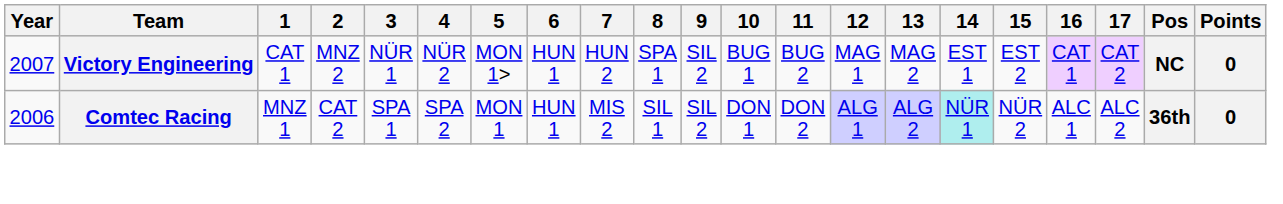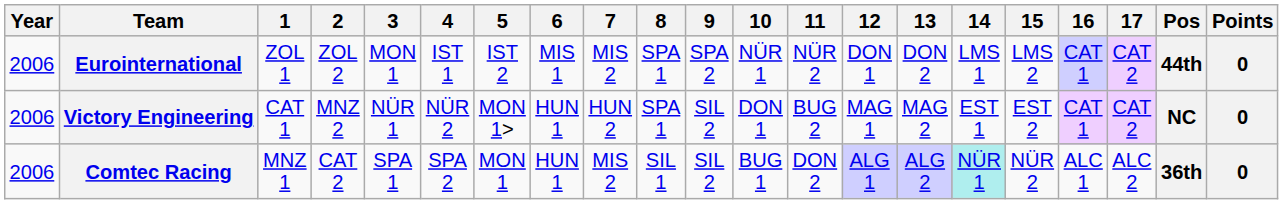 <table class="wikitable" style="text-align:center; font-size:85%">
 <tr>
 <th>Year</th>
 <th>Team</th>
 <th>1</th>
 <th>2</th>
 <th>3</th>
 <th>4</th>
 <th>5</th>
 <th>6</th>
 <th>7</th>
 <th>8</th>
 <th>9</th>
 <th>10</th>
 <th>11</th>
 <th>12</th>
 <th>13</th>
 <th>14</th>
 <th>15</th>
 <th>16</th>
 <th>17</th>
 <th>Pos</th>
 <th>Points</th>
 </tr>
 <tr>
-<td><a href='#'>2007</a></td>
+<td><a href='#'>2006</a></td>
+<th><a href='#'>Eurointernational</a></th>
+<td><a href='#'>ZOL<br>1</a></td>
+<td><a href='#'>ZOL<br>2</a></td>
+<td><a href='#'>MON<br>1</a></td>
+<td><a href='#'>IST<br>1</a></td>
+<td><a href='#'>IST<br>2</a></td>
+<td><a href='#'>MIS<br>1</a></td>
+<td><a href='#'>MIS<br>2</a></td>
+<td><a href='#'>SPA<br>1</a></td>
+<td><a href='#'>SPA<br>2</a></td>
+<td><a href='#'>NÜR<br>1</a></td>
+<td><a href='#'>NÜR<br>2</a></td>
+<td><a href='#'>DON<br>1</a></td>
+<td><a href='#'>DON<br>2</a></td>
+<td><a href='#'>LMS<br>1</a></td>
+<td><a href='#'>LMS<br>2</a></td>
+<td style="background:#CFCFFF;"><a href='#'>CAT<br>1</a><br></td>
+<td style="background:#EFCFFF;"><a href='#'>CAT<br>2</a><br></td>
+<th>44th</th>
+<th>0</th>
+</tr>
+<tr>
+<td><a href='#'>2006</a></td>
 <th nowrap><a href='#'>Victory Engineering</a></th>
 <td><a href='#'>CAT<br>1</a></td>
 <td><a href='#'>MNZ<br>2</a></td>
 <td><a href='#'>NÜR<br>1</a></td>
 <td><a href='#'>NÜR<br>2</a></td>
 <td><a href='#'>MON<br>1</a>></td>
 <td><a href='#'>HUN<br>1</a></td>
 <td><a href='#'>HUN<br>2</a></td>
 <td><a href='#'>SPA<br>1</a></td>
 <td><a href='#'>SIL<br>2</a></td>
-<td><a href='#'>BUG<br>1</a></td>
+<td><a href='#'>DON<br>1</a></td>
 <td><a href='#'>BUG<br>2</a></td>
 <td><a href='#'>MAG<br>1</a></td>
 <td><a href='#'>MAG<br>2</a></td>
 <td><a href='#'>EST<br>1</a></td>
 <td><a href='#'>EST<br>2</a></td>
 <td style="background:#EFCFFF;"><a href='#'>CAT<br>1</a><br></td>
 <td style="background:#EFCFFF;"><a href='#'>CAT<br>2</a><br></td>
 <th>NC</th>
 <th>0</th>
 </tr>
 <tr>
 <td><a href='#'>2006</a></td>
 <th nowrap><a href='#'>Comtec Racing</a></th>
 <td><a href='#'>MNZ<br>1</a></td>
 <td><a href='#'>CAT<br>2</a></td>
 <td><a href='#'>SPA<br>1</a></td>
 <td><a href='#'>SPA<br>2</a></td>
 <td><a href='#'>MON<br>1</a></td>
 <td><a href='#'>HUN<br>1</a></td>
 <td><a href='#'>MIS<br>2</a></td>
 <td><a href='#'>SIL<br>1</a></td>
 <td><a href='#'>SIL<br>2</a></td>
-<td><a href='#'>DON<br>1</a></td>
+<td><a href='#'>BUG<br>1</a></td>
 <td><a href='#'>DON<br>2</a></td>
 <td style="background:#CFCFFF;"><a href='#'>ALG<br>1</a><br></td>
 <td style="background:#CFCFFF;"><a href='#'>ALG<br>2</a><br></td>
 <td style="background: paleturquoise;"><a href='#'>NÜR<br>1</a></td>
 <td><a href='#'>NÜR<br>2</a></td>
 <td><a href='#'>ALC<br>1</a></td>
 <td><a href='#'>ALC<br>2</a></td>
 <th>36th</th>
 <th>0</th>
 </tr>
 </table>
